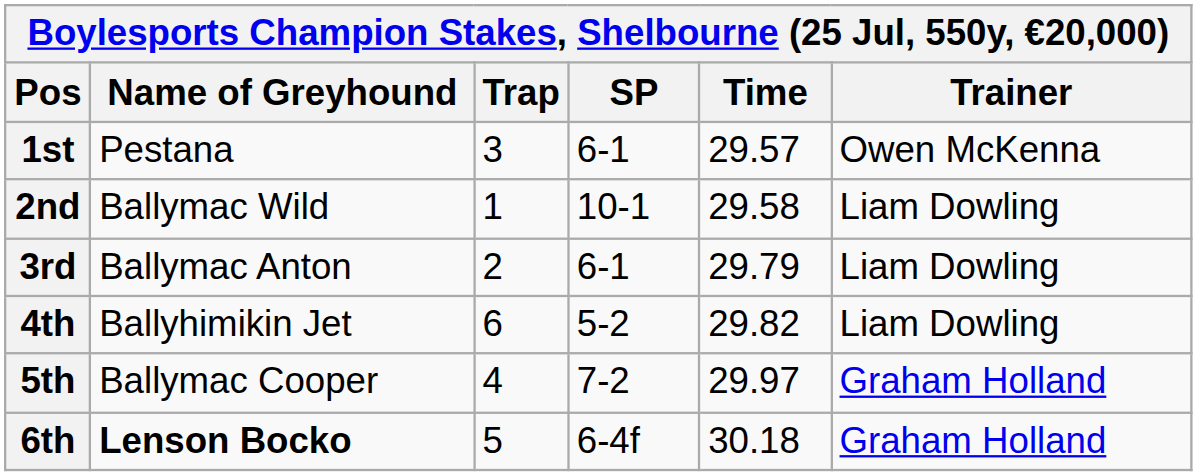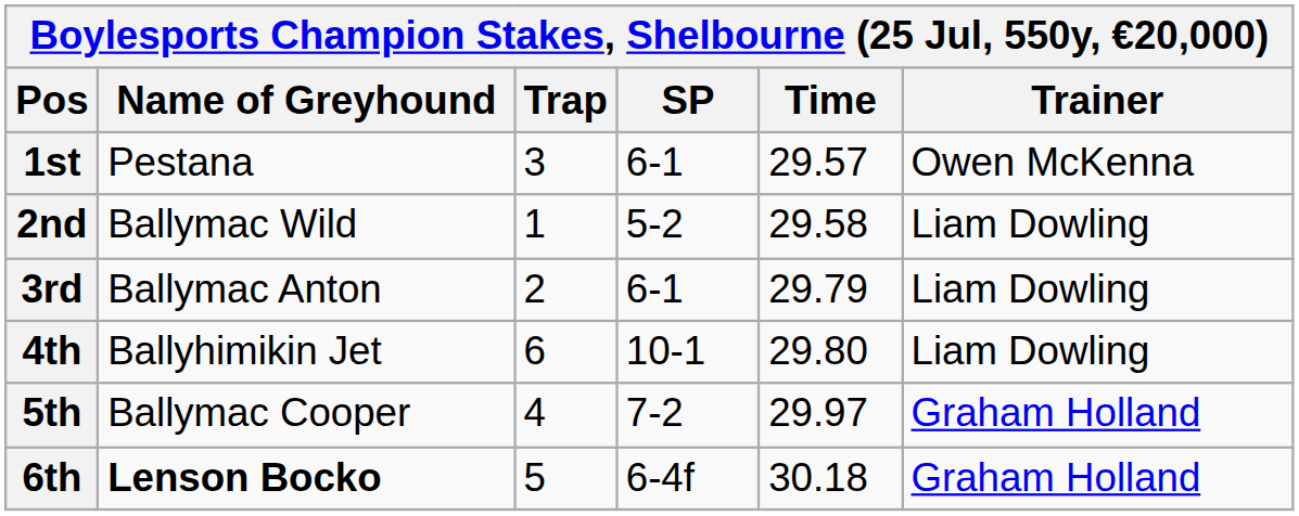 <table class="wikitable">
 <tr>
 <th colspan="6"><a href='#'>Boylesports Champion Stakes</a>, <a href='#'>Shelbourne</a> (25 Jul, 550y, €20,000)</th>
 </tr>
 <tr>
 <th width=30>Pos</th>
 <th width=160>Name of Greyhound</th>
 <th width=30>Trap</th>
 <th width=50>SP</th>
 <th width=50>Time</th>
 <th width=150>Trainer</th>
 </tr>
 <tr>
 <th>1st</th>
 <td>Pestana</td>
 <td>3</td>
 <td>6-1</td>
 <td>29.57</td>
 <td>Owen McKenna</td>
 </tr>
 <tr>
 <th>2nd</th>
 <td>Ballymac Wild</td>
 <td>1</td>
-<td>10-1</td>
+<td>5-2</td>
 <td>29.58</td>
 <td>Liam Dowling</td>
 </tr>
 <tr>
 <th>3rd</th>
 <td>Ballymac Anton</td>
 <td>2</td>
 <td>6-1</td>
 <td>29.79</td>
 <td>Liam Dowling</td>
 </tr>
 <tr>
 <th>4th</th>
 <td>Ballyhimikin Jet</td>
 <td>6</td>
-<td>5-2</td>
-<td>29.82</td>
+<td>10-1</td>
+<td>29.80</td>
 <td>Liam Dowling</td>
 </tr>
 <tr>
 <th>5th</th>
 <td>Ballymac Cooper</td>
 <td>4</td>
 <td>7-2</td>
 <td>29.97</td>
 <td><a href='#'>Graham Holland</a></td>
 </tr>
 <tr>
 <th>6th</th>
 <td><strong>Lenson Bocko</strong></td>
 <td>5</td>
 <td>6-4f</td>
 <td>30.18</td>
 <td><a href='#'>Graham Holland</a></td>
 </tr>
 </table>
